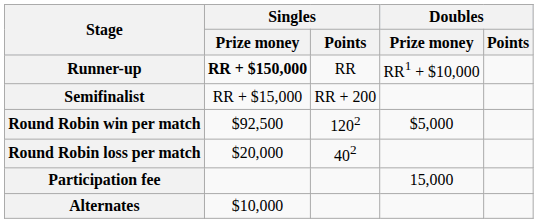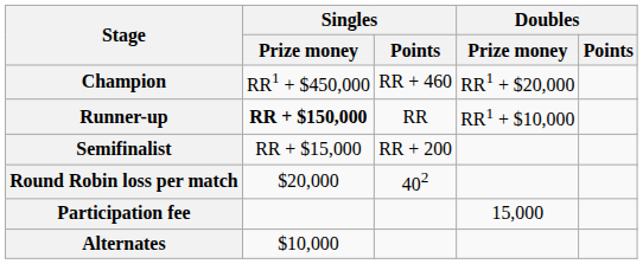 <table class=wikitable style=text-align:center>
 <tr style="background:#d1e4fd;">
 <th rowspan=2>Stage</th>
 <th colspan=2>Singles</th>
 <th colspan=2>Doubles</th>
 </tr>
 <tr>
 <th>Prize money</th>
 <th>Points</th>
 <th>Prize money</th>
 <th>Points</th>
 </tr>
 <tr>
+<th>Champion</th>
+<td>RR<sup>1</sup> + $450,000</td>
+<td>RR + 460</td>
+<td>RR<sup>1</sup> + $20,000</td>
+<td></td>
+</tr>
+<tr>
 <th>Runner-up</th>
 <td><strong>RR + $150,000</strong></td>
 <td>RR</td>
 <td>RR<sup>1</sup> + $10,000</td>
 <td></td>
 </tr>
 <tr>
 <th>Semifinalist</th>
 <td>RR + $15,000</td>
 <td>RR + 200</td>
 <td></td>
-<td></td>
-</tr>
-<tr>
-<th>Round Robin win per match</th>
-<td>$92,500</td>
-<td>120<sup>2</sup></td>
-<td>$5,000</td>
 <td></td>
 </tr>
 <tr>
 <th>Round Robin loss per match</th>
 <td>$20,000</td>
 <td>40<sup>2</sup></td>
 <td></td>
 <td></td>
 </tr>
 <tr>
 <th>Participation fee</th>
 <td></td>
 <td></td>
 <td>15,000</td>
 <td></td>
 </tr>
 <tr>
 <th>Alternates</th>
 <td>$10,000</td>
 <td></td>
 <td></td>
 <td></td>
 </tr>
 </table>
